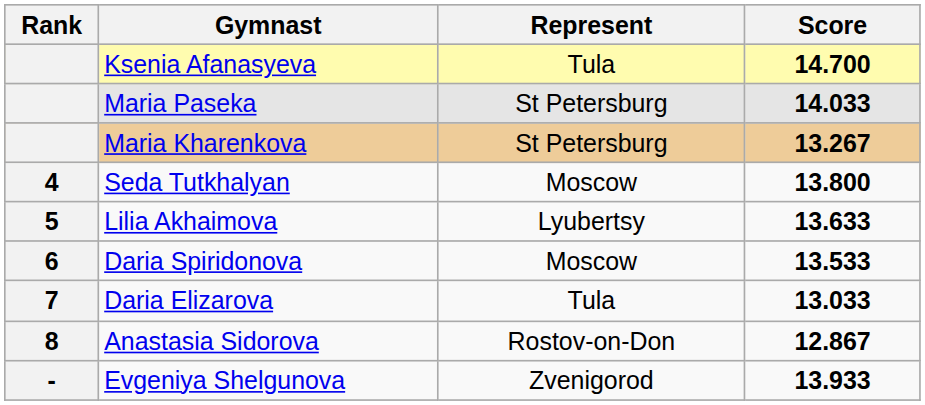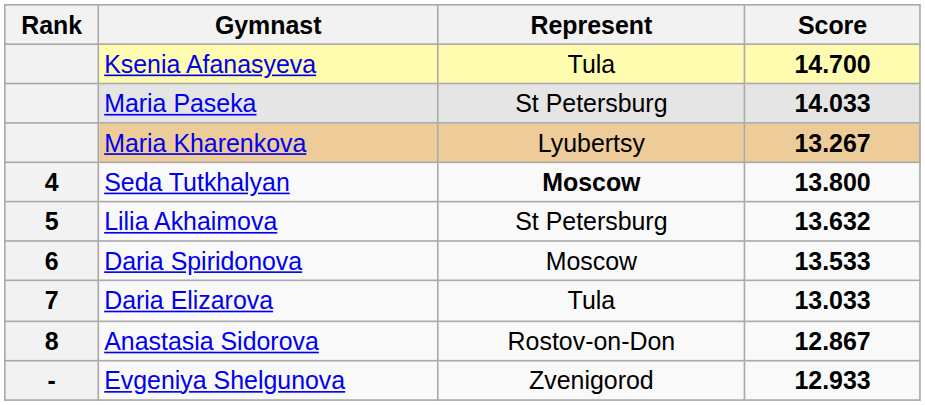 <table class="wikitable sortable" style="text-align:center; font-size:95%">
 <tr>
 <th scope="col" style="width:50px;">Rank</th>
 <th scope="col" style="width:200px;">Gymnast</th>
 <th scope="col" style="width:180px;">Represent</th>
 <th scope="col" style="width:100px;">Score</th>
 </tr>
 <tr style="background:#fffcaf;">
 <th scope=row style="text-align:center"></th>
 <td style="text-align:left;"><a href='#'>Ksenia Afanasyeva</a></td>
 <td>Tula</td>
 <td><strong>14.700</strong></td>
 </tr>
 <tr style="background:#e5e5e5;">
 <th scope=row style="text-align:center"></th>
 <td style="text-align:left;"><a href='#'>Maria Paseka</a></td>
 <td>St Petersburg</td>
 <td><strong>14.033</strong></td>
 </tr>
 <tr style="background:#ec9;">
 <th scope=row style="text-align:center"></th>
 <td style="text-align:left;"><a href='#'>Maria Kharenkova</a></td>
-<td>St Petersburg</td>
+<td>Lyubertsy</td>
 <td><strong>13.267</strong></td>
 </tr>
 <tr>
 <th scope=row style="text-align:center">4</th>
 <td style="text-align:left;"><a href='#'>Seda Tutkhalyan</a></td>
-<td>Moscow</td>
+<td><strong>Moscow</strong></td>
 <td><strong>13.800</strong></td>
 </tr>
 <tr>
 <th scope=row style="text-align:center">5</th>
 <td style="text-align:left;"><a href='#'>Lilia Akhaimova</a></td>
-<td>Lyubertsy</td>
-<td><strong>13.633</strong></td>
+<td>St Petersburg</td>
+<td><strong>13.632</strong></td>
 </tr>
 <tr>
 <th scope=row style="text-align:center">6</th>
 <td style="text-align:left;"><a href='#'>Daria Spiridonova</a></td>
 <td>Moscow</td>
 <td><strong>13.533</strong></td>
 </tr>
 <tr>
 <th scope=row style="text-align:center">7</th>
 <td style="text-align:left;"><a href='#'>Daria Elizarova</a></td>
 <td>Tula</td>
 <td><strong>13.033</strong></td>
 </tr>
 <tr>
 <th scope=row style="text-align:center">8</th>
 <td style="text-align:left;"><a href='#'>Anastasia Sidorova</a></td>
 <td>Rostov-on-Don</td>
 <td><strong>12.867</strong></td>
 </tr>
 <tr>
 <th scope=row style="text-align:center">-</th>
 <td style="text-align:left;"><a href='#'>Evgeniya Shelgunova</a></td>
 <td>Zvenigorod</td>
-<td><strong>13.933</strong></td>
+<td><strong>12.933</strong></td>
 </tr>
 </table>
